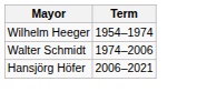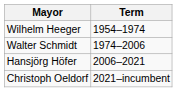 <table class=wikitable>
 <tr>
 <th>Mayor</th>
 <th>Term</th>
 </tr>
 <tr>
 <td>Wilhelm Heeger</td>
 <td>1954–1974</td>
 </tr>
 <tr>
 <td>Walter Schmidt</td>
 <td>1974–2006</td>
 </tr>
 <tr>
 <td>Hansjörg Höfer</td>
 <td>2006–2021</td>
 </tr>
+<tr>
+<td>Christoph Oeldorf</td>
+<td>2021–incumbent</td>
+</tr>
 </table>
